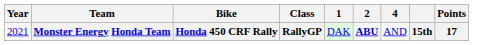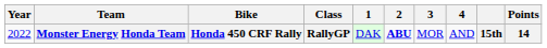 <table class="wikitable" style="text-align:center; font-size:90%">
 <tr>
 <th>Year</th>
 <th>Team</th>
 <th>Bike</th>
 <th>Class</th>
 <th>1</th>
 <th>2</th>
+<th>3</th>
 <th>4</th>
 <th></th>
 <th>Points</th>
 </tr>
 <tr>
-<td><a href='#'>2021</a></td>
+<td><a href='#'>2022</a></td>
 <th><a href='#'>Monster Energy</a> <a href='#'>Honda Team</a></th>
 <th><a href='#'>Honda</a> 450 CRF Rally</th>
 <th>RallyGP</th>
 <td style="background:#dfffdf;"><a href='#'>DAK</a><br></td>
 <td><strong><a href='#'>ABU</a><br></strong></td>
+<td><a href='#'>MOR</a><br></td>
 <td><a href='#'>AND</a><br></td>
 <th>15th</th>
-<th>17</th>
+<th>14</th>
 </tr>
 </table>
